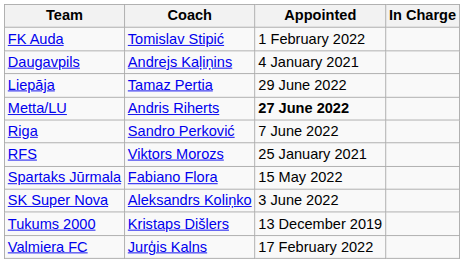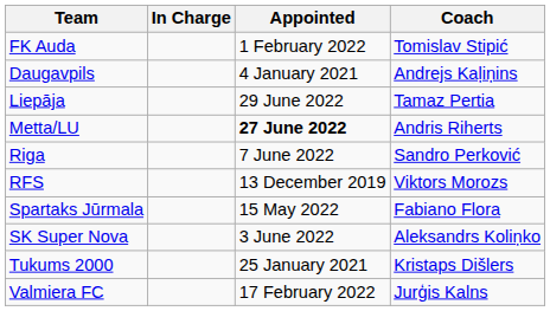 <table class="wikitable sortable">
 <tr>
 <th>Team</th>
+<th>In Charge</th>
+<th>Appointed</th>
 <th>Coach</th>
-<th>Appointed</th>
-<th>In Charge</th>
 </tr>
 <tr>
 <td><a href='#'>FK Auda</a></td>
+<td></td>
+<td>1 February 2022</td>
 <td> <a href='#'>Tomislav Stipić</a></td>
-<td>1 February 2022</td>
-<td></td>
 </tr>
 <tr>
 <td><a href='#'>Daugavpils</a></td>
+<td></td>
+<td>4 January 2021</td>
 <td> <a href='#'>Andrejs Kaļiņins</a></td>
-<td>4 January 2021</td>
-<td></td>
 </tr>
 <tr>
 <td><a href='#'>Liepāja</a></td>
+<td></td>
+<td>29 June 2022</td>
 <td> <a href='#'>Tamaz Pertia</a></td>
-<td>29 June 2022</td>
-<td></td>
 </tr>
 <tr>
 <td><a href='#'>Metta/LU</a></td>
+<td></td>
+<td><strong>27 June 2022</strong></td>
 <td> <a href='#'>Andris Riherts</a></td>
-<td><strong>27 June 2022</strong></td>
-<td></td>
 </tr>
 <tr>
 <td><a href='#'>Riga</a></td>
+<td></td>
+<td>7 June 2022</td>
 <td> <a href='#'>Sandro Perković</a></td>
-<td>7 June 2022</td>
-<td></td>
 </tr>
 <tr>
 <td><a href='#'>RFS</a></td>
+<td></td>
+<td>13 December 2019</td>
 <td> <a href='#'>Viktors Morozs</a></td>
-<td>25 January 2021</td>
-<td></td>
 </tr>
 <tr>
 <td><a href='#'>Spartaks Jūrmala</a></td>
+<td></td>
+<td>15 May 2022</td>
 <td> <a href='#'>Fabiano Flora</a></td>
-<td>15 May 2022</td>
-<td></td>
 </tr>
 <tr>
 <td><a href='#'>SK Super Nova</a></td>
+<td></td>
+<td>3 June 2022</td>
 <td> <a href='#'>Aleksandrs Koliņko</a></td>
-<td>3 June 2022</td>
-<td></td>
 </tr>
 <tr>
 <td><a href='#'>Tukums 2000</a></td>
+<td></td>
+<td>25 January 2021</td>
 <td> <a href='#'>Kristaps Dišlers</a></td>
-<td>13 December 2019</td>
-<td></td>
 </tr>
 <tr>
 <td><a href='#'>Valmiera FC</a></td>
+<td></td>
+<td>17 February 2022</td>
 <td> <a href='#'>Jurģis Kalns</a></td>
-<td>17 February 2022</td>
-<td></td>
 </tr>
 </table>
